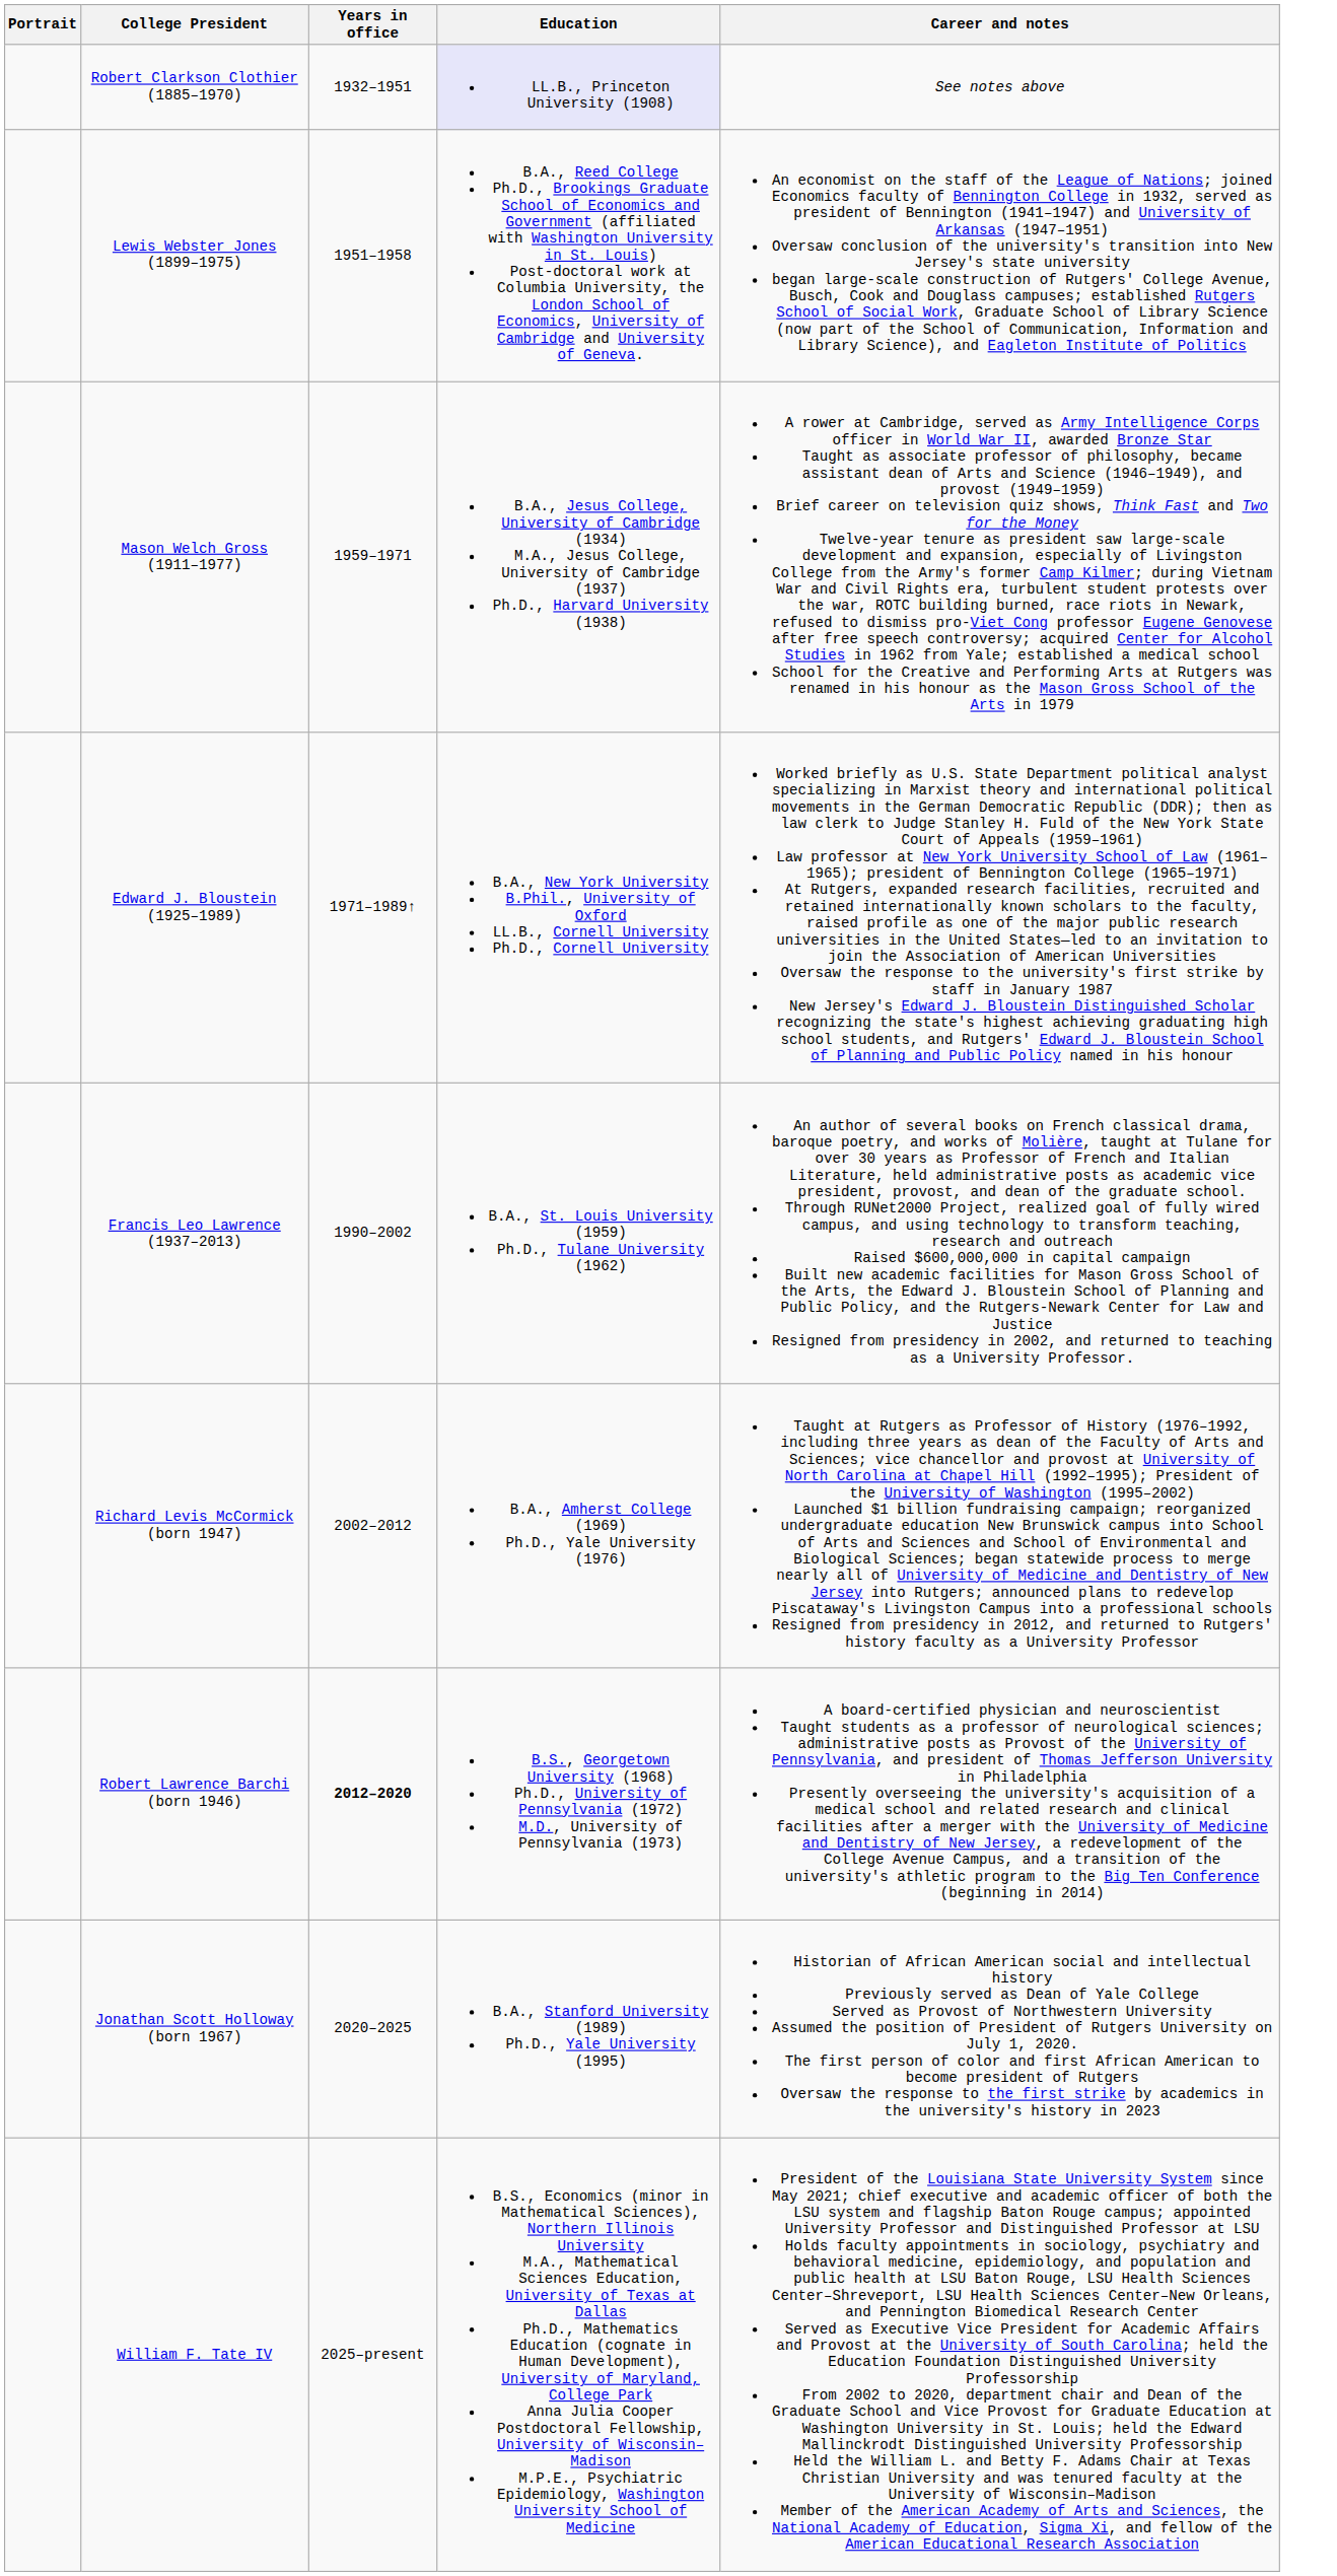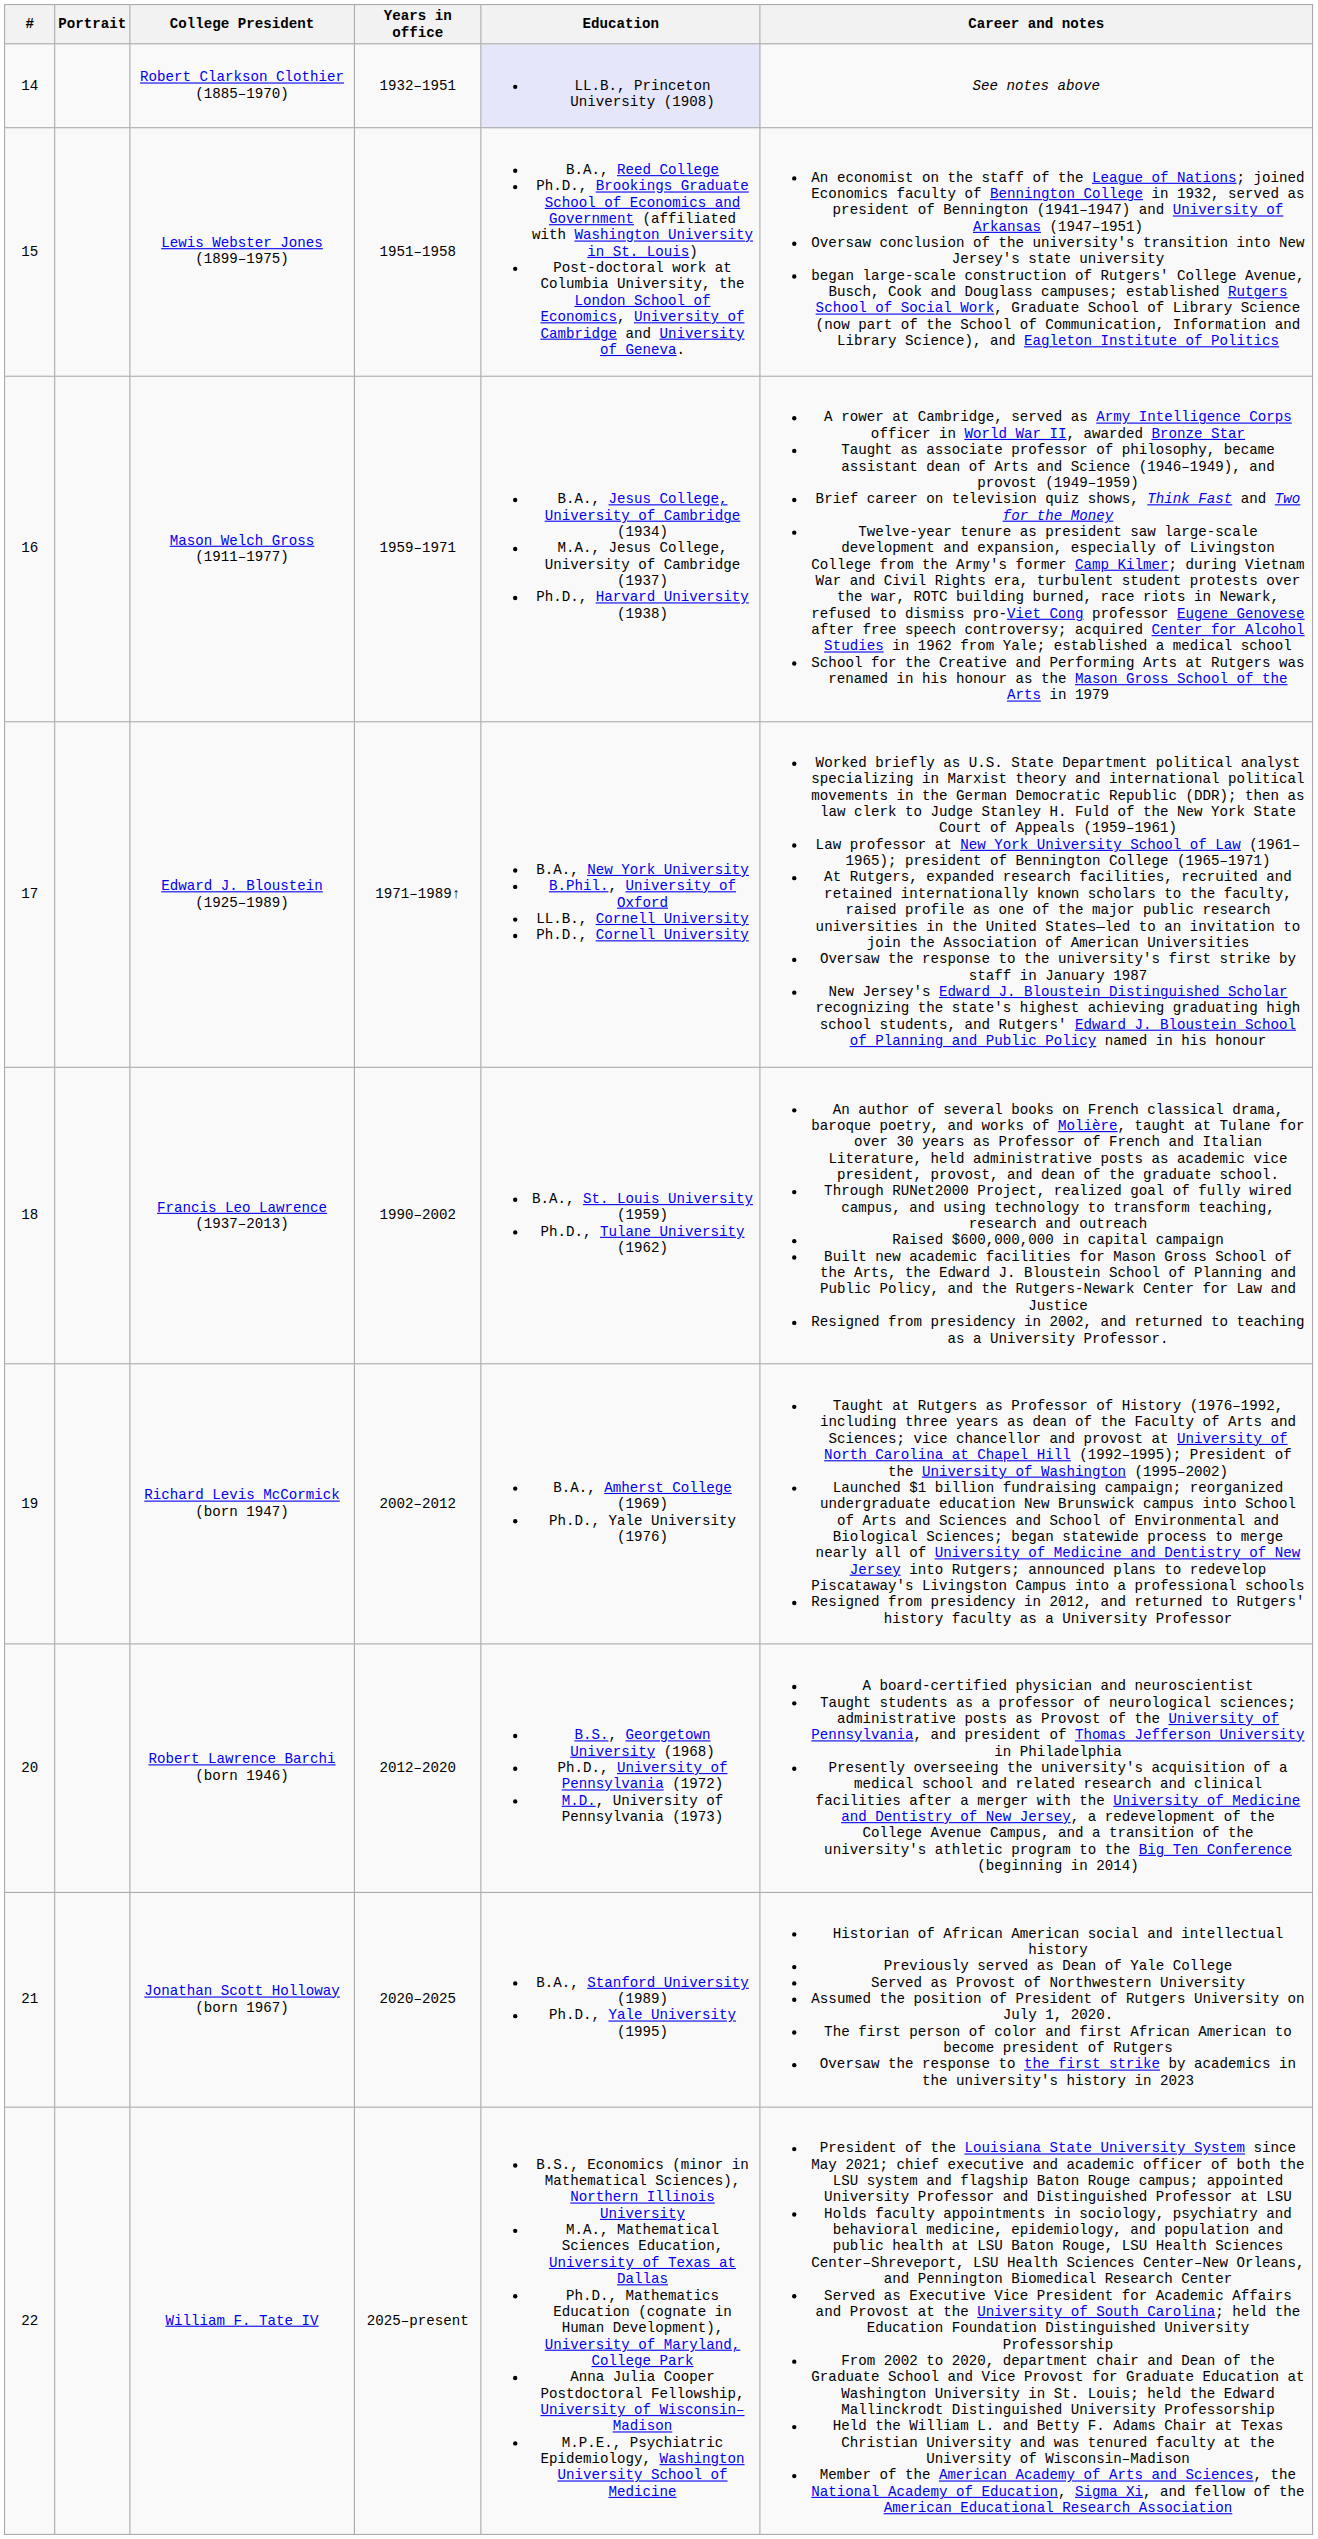 <table class="wikitable" style="text-align:center">
 <tr>
+<th scope="col" width=40>#</th>
 <th scope="col" width=50>Portrait</th>
 <th scope="col" width=200>College President</th>
 <th scope="col" width=110>Years in office</th>
 <th scope="col" width=250>Education</th>
 <th scope="col" width=500>Career and notes</th>
 </tr>
 <tr>
+<td>14</td>
 <td></td>
 <td><a href='#'>Robert Clarkson Clothier</a><br>(1885–1970)</td>
 <td>1932–1951</td>
 <td style="background: lavender;"><br><ul><li>LL.B., Princeton University (1908)</li></ul></td>
 <td><em>See notes above</em></td>
 </tr>
 <tr>
+<td>15</td>
 <td></td>
 <td><a href='#'>Lewis Webster Jones</a><br>(1899–1975)</td>
 <td>1951–1958</td>
 <td><br><ul><li>B.A., <a href='#'>Reed College</a></li><li>Ph.D., <a href='#'>Brookings Graduate School of Economics and Government</a> (affiliated with <a href='#'>Washington University in St. Louis</a>)</li><li>Post-doctoral work at Columbia University, the <a href='#'>London School of Economics</a>, <a href='#'>University of Cambridge</a> and <a href='#'>University of Geneva</a>.</li></ul></td>
 <td><br><ul><li>An economist on the staff of the <a href='#'>League of Nations</a>; joined Economics faculty of <a href='#'>Bennington College</a> in 1932, served as president of Bennington (1941–1947) and <a href='#'>University of Arkansas</a> (1947–1951)</li><li>Oversaw conclusion of the university's transition into New Jersey's state university</li><li>began large-scale construction of Rutgers' College Avenue, Busch, Cook and Douglass campuses; established <a href='#'>Rutgers School of Social Work</a>, Graduate School of Library Science (now part of the School of Communication, Information and Library Science), and <a href='#'>Eagleton Institute of Politics</a></li></ul></td>
 </tr>
 <tr>
+<td>16</td>
 <td></td>
 <td><a href='#'>Mason Welch Gross</a><br>(1911–1977)</td>
 <td>1959–1971</td>
 <td><br><ul><li>B.A., <a href='#'>Jesus College, University of Cambridge</a> (1934)</li><li>M.A., Jesus College, University of Cambridge (1937)</li><li>Ph.D., <a href='#'>Harvard University</a> (1938)</li></ul></td>
 <td><br><ul><li>A rower at Cambridge, served as <a href='#'>Army Intelligence Corps</a> officer in <a href='#'>World War II</a>, awarded <a href='#'>Bronze Star</a></li><li>Taught as associate professor of philosophy, became assistant dean of Arts and Science (1946–1949), and provost (1949–1959)</li><li>Brief career on television quiz shows, <em><a href='#'>Think Fast</a></em> and <em><a href='#'>Two for the Money</a></em></li><li>Twelve-year tenure as president saw large-scale development and expansion, especially of Livingston College from the Army's former <a href='#'>Camp Kilmer</a>; during Vietnam War and Civil Rights era, turbulent student protests over the war, ROTC building burned, race riots in Newark, refused to dismiss pro-<a href='#'>Viet Cong</a> professor <a href='#'>Eugene Genovese</a> after free speech controversy; acquired <a href='#'>Center for Alcohol Studies</a> in 1962 from Yale; established a medical school</li><li>School for the Creative and Performing Arts at Rutgers was renamed in his honour as the <a href='#'>Mason Gross School of the Arts</a> in 1979</li></ul></td>
 </tr>
 <tr>
+<td>17</td>
 <td></td>
 <td><a href='#'>Edward J. Bloustein</a><br>(1925–1989)</td>
 <td>1971–1989↑</td>
 <td><br><ul><li>B.A., <a href='#'>New York University</a></li><li><a href='#'>B.Phil.</a>, <a href='#'>University of Oxford</a></li><li>LL.B., <a href='#'>Cornell University</a></li><li>Ph.D., <a href='#'>Cornell University</a></li></ul></td>
 <td><br><ul><li>Worked briefly as U.S. State Department political analyst specializing in Marxist theory and international political movements in the German Democratic Republic (DDR); then as law clerk to Judge Stanley H. Fuld of the New York State Court of Appeals (1959–1961)</li><li>Law professor at <a href='#'>New York University School of Law</a> (1961–1965); president of Bennington College (1965–1971)</li><li>At Rutgers, expanded research facilities, recruited and retained internationally known scholars to the faculty, raised profile as one of the major public research universities in the United States—led to an invitation to join the Association of American Universities</li><li>Oversaw the response to the university's first strike by staff in January 1987</li><li>New Jersey's <a href='#'>Edward J. Bloustein Distinguished Scholar</a> recognizing the state's highest achieving graduating high school students, and Rutgers' <a href='#'>Edward J. Bloustein School of Planning and Public Policy</a> named in his honour</li></ul></td>
 </tr>
 <tr>
+<td>18</td>
 <td></td>
 <td><a href='#'>Francis Leo Lawrence</a><br>(1937–2013)</td>
 <td>1990–2002</td>
 <td><br><ul><li>B.A., <a href='#'>St. Louis University</a> (1959)</li><li>Ph.D., <a href='#'>Tulane University</a> (1962)</li></ul></td>
 <td><br><ul><li>An author of several books on French classical drama, baroque poetry, and works of <a href='#'>Molière</a>, taught at Tulane for over 30 years as Professor of French and Italian Literature, held administrative posts as academic vice president, provost, and dean of the graduate school.</li><li>Through RUNet2000 Project, realized goal of fully wired campus, and using technology to transform teaching, research and outreach</li><li>Raised $600,000,000 in capital campaign</li><li>Built new academic facilities for Mason Gross School of the Arts, the Edward J. Bloustein School of Planning and Public Policy, and the Rutgers-Newark Center for Law and Justice</li><li>Resigned from presidency in 2002, and returned to teaching as a University Professor.</li></ul></td>
 </tr>
 <tr>
+<td>19</td>
 <td></td>
 <td><a href='#'>Richard Levis McCormick</a><br>(born 1947)</td>
 <td>2002–2012</td>
 <td><br><ul><li>B.A., <a href='#'>Amherst College</a> (1969)</li><li>Ph.D., Yale University (1976)</li></ul></td>
 <td><br><ul><li>Taught at Rutgers as Professor of History (1976–1992, including three years as dean of the Faculty of Arts and Sciences; vice chancellor and provost at <a href='#'>University of North Carolina at Chapel Hill</a> (1992–1995); President of the <a href='#'>University of Washington</a> (1995–2002)</li><li>Launched $1 billion fundraising campaign; reorganized undergraduate education New Brunswick campus into School of Arts and Sciences and School of Environmental and Biological Sciences; began statewide process to merge nearly all of <a href='#'>University of Medicine and Dentistry of New Jersey</a> into Rutgers; announced plans to redevelop Piscataway's Livingston Campus into a professional schools</li><li>Resigned from presidency in 2012, and returned to Rutgers' history faculty as a University Professor</li></ul></td>
 </tr>
 <tr>
+<td>20</td>
 <td></td>
 <td><a href='#'>Robert Lawrence Barchi</a><br>(born 1946)</td>
-<td><strong>2012–2020</strong></td>
+<td>2012–2020</td>
 <td><br><ul><li><a href='#'>B.S.</a>, <a href='#'>Georgetown University</a> (1968)</li><li>Ph.D., <a href='#'>University of Pennsylvania</a> (1972)</li><li><a href='#'>M.D.</a>, University of Pennsylvania (1973)</li></ul></td>
 <td><br><ul><li>A board-certified physician and neuroscientist</li><li>Taught students as a professor of neurological sciences; administrative posts as Provost of the <a href='#'>University of Pennsylvania</a>, and president of <a href='#'>Thomas Jefferson University</a> in Philadelphia</li><li>Presently overseeing the university's acquisition of a medical school and related research and clinical facilities after a merger with the <a href='#'>University of Medicine and Dentistry of New Jersey</a>, a redevelopment of the College Avenue Campus, and a transition of the university's athletic program to the <a href='#'>Big Ten Conference</a> (beginning in 2014)</li></ul></td>
 </tr>
 <tr>
+<td>21</td>
 <td></td>
 <td><a href='#'>Jonathan Scott Holloway</a><br>(born 1967)</td>
 <td>2020–2025</td>
 <td><br><ul><li>B.A., <a href='#'>Stanford University</a> (1989)</li><li>Ph.D., <a href='#'>Yale University</a> (1995)</li></ul></td>
 <td><br><ul><li>Historian of African American social and intellectual history</li><li>Previously served as Dean of Yale College</li><li>Served as Provost of Northwestern University</li><li>Assumed the position of President of Rutgers University on July 1, 2020.</li><li>The first person of color and first African American to become president of Rutgers</li><li>Oversaw the response to <a href='#'>the first strike</a> by academics in the university's history in 2023</li></ul></td>
 </tr>
 <tr>
+<td>22</td>
 <td></td>
 <td><a href='#'>William F. Tate IV</a></td>
 <td>2025–present</td>
 <td><br><ul><li>B.S., Economics (minor in Mathematical Sciences), <a href='#'>Northern Illinois University</a></li><li>M.A., Mathematical Sciences Education, <a href='#'>University of Texas at Dallas</a></li><li>Ph.D., Mathematics Education (cognate in Human Development), <a href='#'>University of Maryland, College Park</a></li><li>Anna Julia Cooper Postdoctoral Fellowship, <a href='#'>University of Wisconsin–Madison</a></li><li>M.P.E., Psychiatric Epidemiology, <a href='#'>Washington University School of Medicine</a></li></ul></td>
 <td><br><ul><li>President of the <a href='#'>Louisiana State University System</a> since May 2021; chief executive and academic officer of both the LSU system and flagship Baton Rouge campus; appointed University Professor and Distinguished Professor at LSU</li><li>Holds faculty appointments in sociology, psychiatry and behavioral medicine, epidemiology, and population and public health at LSU Baton Rouge, LSU Health Sciences Center–Shreveport, LSU Health Sciences Center–New Orleans, and Pennington Biomedical Research Center</li><li>Served as Executive Vice President for Academic Affairs and Provost at the <a href='#'>University of South Carolina</a>; held the Education Foundation Distinguished University Professorship</li><li>From 2002 to 2020, department chair and Dean of the Graduate School and Vice Provost for Graduate Education at Washington University in St. Louis; held the Edward Mallinckrodt Distinguished University Professorship</li><li>Held the William L. and Betty F. Adams Chair at Texas Christian University and was tenured faculty at the University of Wisconsin–Madison</li><li>Member of the <a href='#'>American Academy of Arts and Sciences</a>, the <a href='#'>National Academy of Education</a>, <a href='#'>Sigma Xi</a>, and fellow of the <a href='#'>American Educational Research Association</a></li></ul></td>
 </tr>
 </table>
